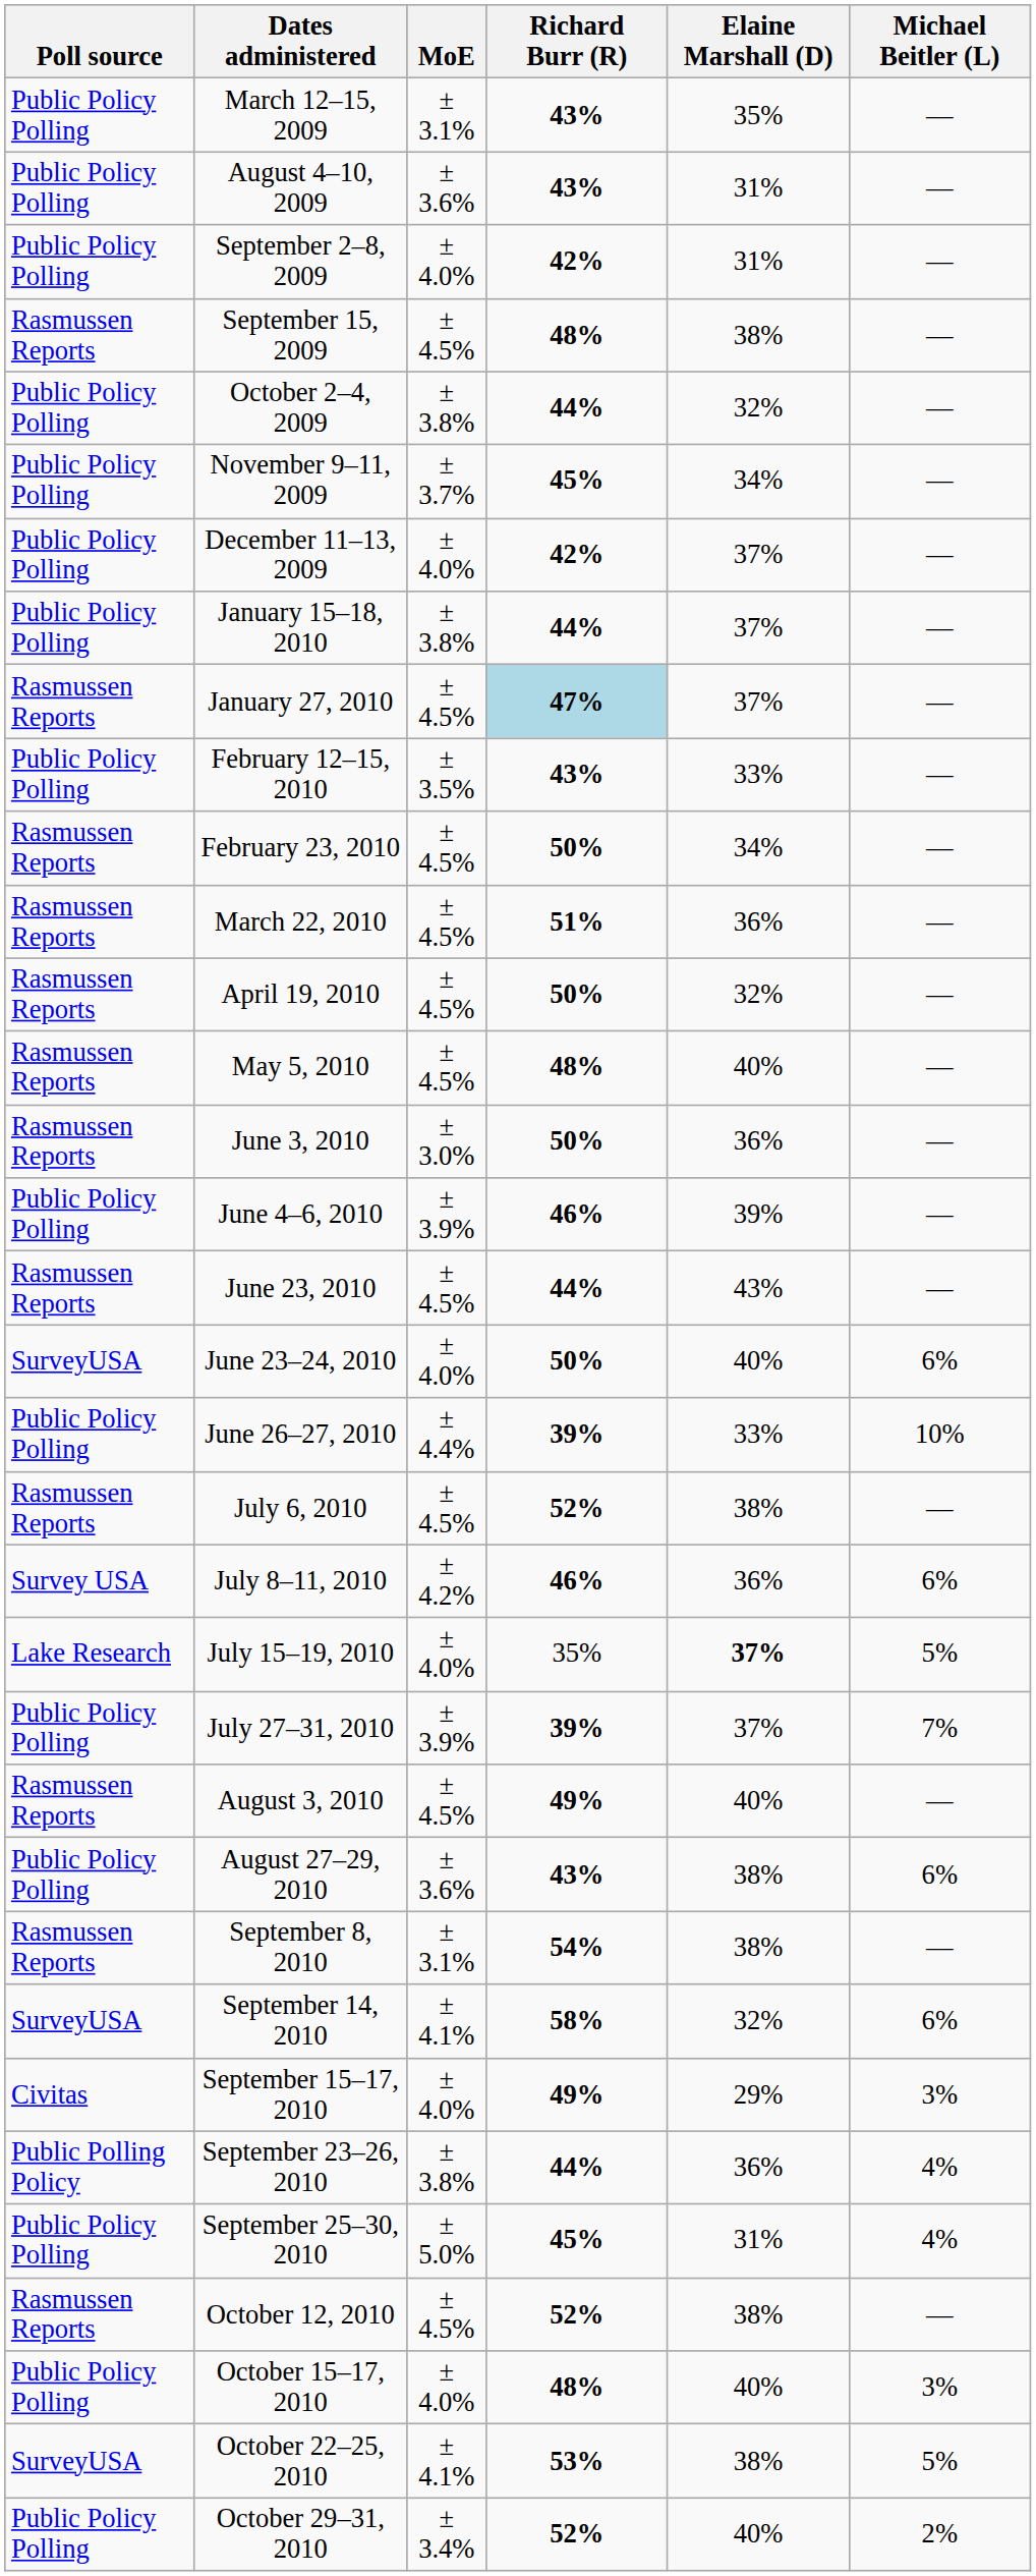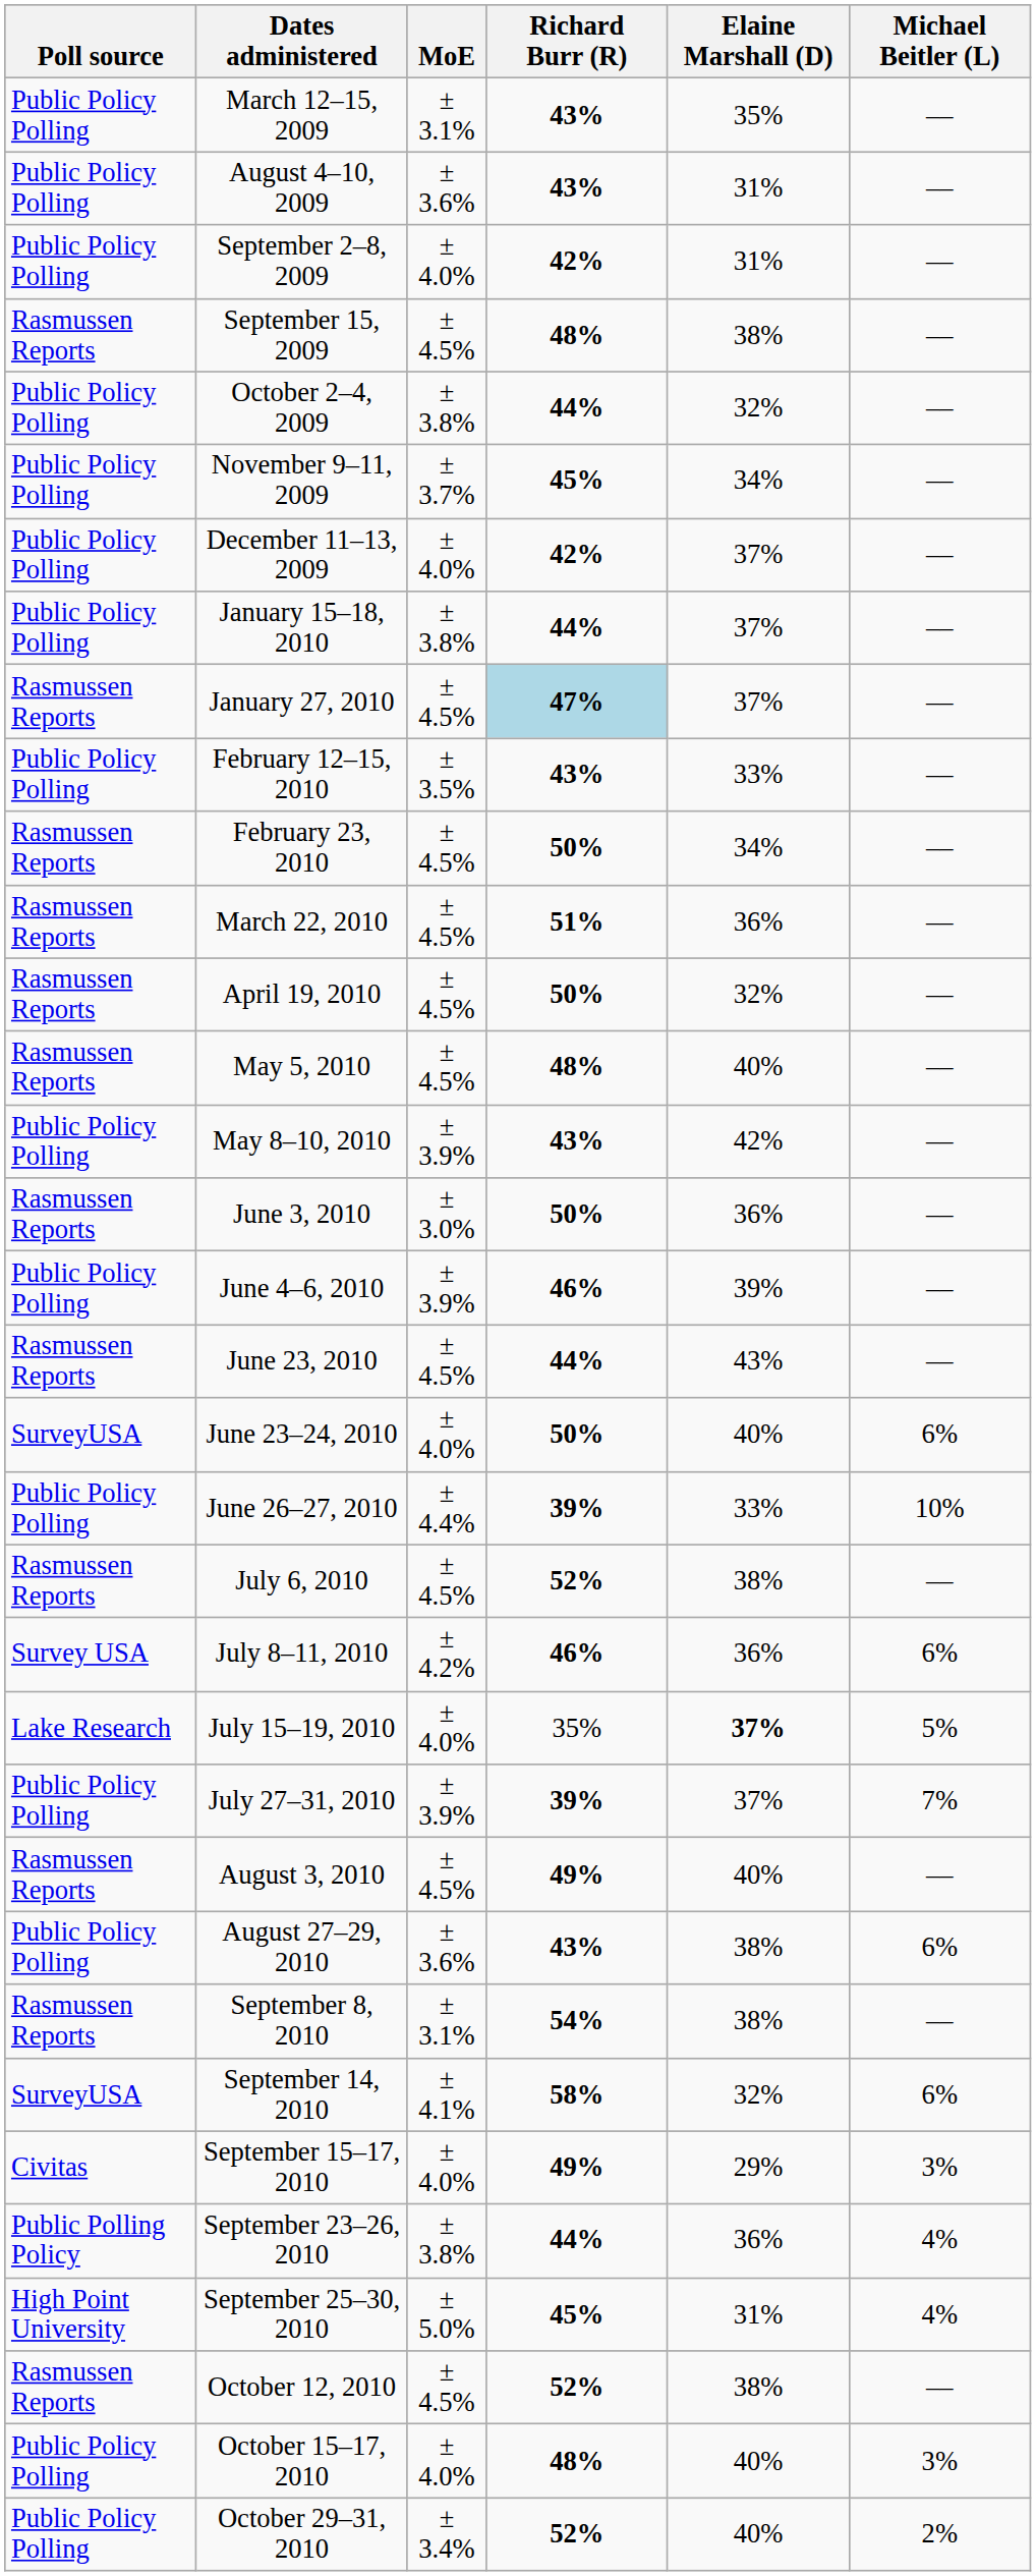 <table class="wikitable" style="text-align:center">
 <tr valign=bottom>
 <th>Poll source</th>
 <th>Dates administered</th>
 <th>MoE</th>
 <th style="width:100px;">Richard<br>Burr (R)</th>
 <th style="width:100px;">Elaine<br>Marshall (D)</th>
 <th style="width:100px;">Michael<br>Beitler (L)</th>
 </tr>
 <tr>
 <td align=left><a href='#'>Public Policy Polling</a></td>
 <td>March 12–15, 2009</td>
 <td>± 3.1%</td>
 <td><strong>43%</strong></td>
 <td>35%</td>
 <td>––</td>
 </tr>
 <tr>
 <td align=left><a href='#'>Public Policy Polling</a></td>
 <td>August 4–10, 2009</td>
 <td>± 3.6%</td>
 <td><strong>43%</strong></td>
 <td>31%</td>
 <td>––</td>
 </tr>
 <tr>
 <td align=left><a href='#'>Public Policy Polling</a></td>
 <td>September 2–8, 2009</td>
 <td>± 4.0%</td>
 <td><strong>42%</strong></td>
 <td>31%</td>
 <td>––</td>
 </tr>
 <tr>
 <td align=left><a href='#'>Rasmussen Reports</a></td>
 <td>September 15, 2009</td>
 <td>± 4.5%</td>
 <td><strong>48%</strong></td>
 <td>38%</td>
 <td>––</td>
 </tr>
 <tr>
 <td align=left><a href='#'>Public Policy Polling</a></td>
 <td>October 2–4, 2009</td>
 <td>± 3.8%</td>
 <td><strong>44%</strong></td>
 <td>32%</td>
 <td>––</td>
 </tr>
 <tr>
 <td align=left><a href='#'>Public Policy Polling</a></td>
 <td>November 9–11, 2009</td>
 <td>± 3.7%</td>
 <td><strong>45%</strong></td>
 <td>34%</td>
 <td>––</td>
 </tr>
 <tr>
 <td align=left><a href='#'>Public Policy Polling</a></td>
 <td>December 11–13, 2009</td>
 <td>± 4.0%</td>
 <td><strong>42%</strong></td>
 <td>37%</td>
 <td>––</td>
 </tr>
 <tr>
 <td align=left><a href='#'>Public Policy Polling</a></td>
 <td>January 15–18, 2010</td>
 <td>± 3.8%</td>
 <td><strong>44%</strong></td>
 <td>37%</td>
 <td>––</td>
 </tr>
 <tr>
 <td align=left><a href='#'>Rasmussen Reports</a></td>
 <td>January 27, 2010</td>
 <td>± 4.5%</td>
 <td style="background: lightblue;"><strong>47%</strong></td>
 <td>37%</td>
 <td>––</td>
 </tr>
 <tr>
 <td align=left><a href='#'>Public Policy Polling</a></td>
 <td>February 12–15, 2010</td>
 <td>± 3.5%</td>
 <td><strong>43%</strong></td>
 <td>33%</td>
 <td>––</td>
 </tr>
 <tr>
 <td align=left><a href='#'>Rasmussen Reports</a></td>
 <td>February 23, 2010</td>
 <td>± 4.5%</td>
 <td><strong>50%</strong></td>
 <td>34%</td>
 <td>––</td>
 </tr>
 <tr>
 <td align=left><a href='#'>Rasmussen Reports</a></td>
 <td>March 22, 2010</td>
 <td>± 4.5%</td>
 <td><strong>51%</strong></td>
 <td>36%</td>
 <td>––</td>
 </tr>
 <tr>
 <td align=left><a href='#'>Rasmussen Reports</a></td>
 <td>April 19, 2010</td>
 <td>± 4.5%</td>
 <td><strong>50%</strong></td>
 <td>32%</td>
 <td>––</td>
 </tr>
 <tr>
 <td align=left><a href='#'>Rasmussen Reports</a></td>
 <td>May 5, 2010</td>
 <td>± 4.5%</td>
 <td><strong>48%</strong></td>
 <td>40%</td>
+<td>––</td>
+</tr>
+<tr>
+<td align=left><a href='#'>Public Policy Polling</a></td>
+<td>May 8–10, 2010</td>
+<td>± 3.9%</td>
+<td><strong>43%</strong></td>
+<td>42%</td>
 <td>––</td>
 </tr>
 <tr>
 <td align=left><a href='#'>Rasmussen Reports</a></td>
 <td>June 3, 2010</td>
 <td>± 3.0%</td>
 <td><strong>50%</strong></td>
 <td>36%</td>
 <td>––</td>
 </tr>
 <tr>
 <td align=left><a href='#'>Public Policy Polling</a></td>
 <td>June 4–6, 2010</td>
 <td>± 3.9%</td>
 <td><strong>46%</strong></td>
 <td>39%</td>
 <td>––</td>
 </tr>
 <tr>
 <td align=left><a href='#'>Rasmussen Reports</a></td>
 <td>June 23, 2010</td>
 <td>± 4.5%</td>
 <td><strong>44%</strong></td>
 <td>43%</td>
 <td>––</td>
 </tr>
 <tr>
 <td align=left><a href='#'>SurveyUSA</a></td>
 <td>June 23–24, 2010</td>
 <td>± 4.0%</td>
 <td><strong>50%</strong></td>
 <td>40%</td>
 <td>6%</td>
 </tr>
 <tr>
 <td align=left><a href='#'>Public Policy Polling</a></td>
 <td>June 26–27, 2010</td>
 <td>± 4.4%</td>
 <td><strong>39%</strong></td>
 <td>33%</td>
 <td>10%</td>
 </tr>
 <tr>
 <td align=left><a href='#'>Rasmussen Reports</a></td>
 <td>July 6, 2010</td>
 <td>± 4.5%</td>
 <td><strong>52%</strong></td>
 <td>38%</td>
 <td>––</td>
 </tr>
 <tr>
 <td align=left><a href='#'>Survey USA</a></td>
 <td>July 8–11, 2010</td>
 <td>± 4.2%</td>
 <td><strong>46%</strong></td>
 <td>36%</td>
 <td>6%</td>
 </tr>
 <tr>
 <td align=left><a href='#'>Lake Research</a></td>
 <td>July 15–19, 2010</td>
 <td>± 4.0%</td>
 <td>35%</td>
 <td><strong>37%</strong></td>
 <td>5%</td>
 </tr>
 <tr>
 <td align=left><a href='#'>Public Policy Polling</a></td>
 <td>July 27–31, 2010</td>
 <td>± 3.9%</td>
 <td><strong>39%</strong></td>
 <td>37%</td>
 <td>7%</td>
 </tr>
 <tr>
 <td align=left><a href='#'>Rasmussen Reports</a></td>
 <td>August 3, 2010</td>
 <td>± 4.5%</td>
 <td><strong>49%</strong></td>
 <td>40%</td>
 <td>––</td>
 </tr>
 <tr>
 <td align=left><a href='#'>Public Policy Polling</a></td>
 <td>August 27–29, 2010</td>
 <td>± 3.6%</td>
 <td><strong>43%</strong></td>
 <td>38%</td>
 <td>6%</td>
 </tr>
 <tr>
 <td align=left><a href='#'>Rasmussen Reports</a></td>
 <td>September 8, 2010</td>
 <td>± 3.1%</td>
 <td><strong>54%</strong></td>
 <td>38%</td>
 <td>––</td>
 </tr>
 <tr>
 <td align=left><a href='#'>SurveyUSA</a></td>
 <td>September 14, 2010</td>
 <td>± 4.1%</td>
 <td><strong>58%</strong></td>
 <td>32%</td>
 <td>6%</td>
 </tr>
 <tr>
 <td align=left><a href='#'>Civitas</a></td>
 <td>September 15–17, 2010</td>
 <td>± 4.0%</td>
 <td><strong>49%</strong></td>
 <td>29%</td>
 <td>3%</td>
 </tr>
 <tr>
 <td align=left><a href='#'>Public Polling Policy</a></td>
 <td>September 23–26, 2010</td>
 <td>± 3.8%</td>
 <td><strong>44%</strong></td>
 <td>36%</td>
 <td>4%</td>
 </tr>
 <tr>
-<td align=left><a href='#'>Public Policy Polling</a></td>
+<td align=left><a href='#'>High Point University</a></td>
 <td>September 25–30, 2010</td>
 <td>± 5.0%</td>
 <td><strong>45%</strong></td>
 <td>31%</td>
 <td>4%</td>
 </tr>
 <tr>
 <td align=left><a href='#'>Rasmussen Reports</a></td>
 <td>October 12, 2010</td>
 <td>± 4.5%</td>
 <td><strong>52%</strong></td>
 <td>38%</td>
 <td>––</td>
 </tr>
 <tr>
 <td align=left><a href='#'>Public Policy Polling</a></td>
 <td>October 15–17, 2010</td>
 <td>± 4.0%</td>
 <td><strong>48%</strong></td>
 <td>40%</td>
 <td>3%</td>
 </tr>
 <tr>
-<td align=left><a href='#'>SurveyUSA</a></td>
-<td>October 22–25, 2010</td>
-<td>± 4.1%</td>
-<td><strong>53%</strong></td>
-<td>38%</td>
-<td>5%</td>
-</tr>
-<tr>
 <td align=left><a href='#'>Public Policy Polling</a></td>
 <td>October 29–31, 2010</td>
 <td>± 3.4%</td>
 <td><strong>52%</strong></td>
 <td>40%</td>
 <td>2%</td>
 </tr>
 </table>
